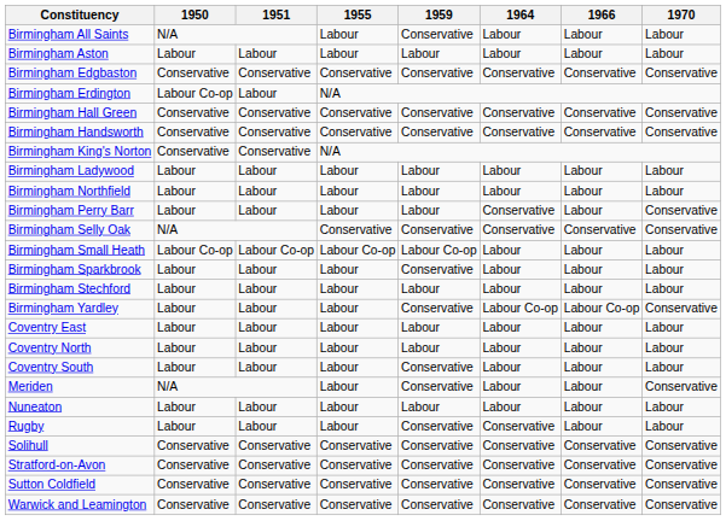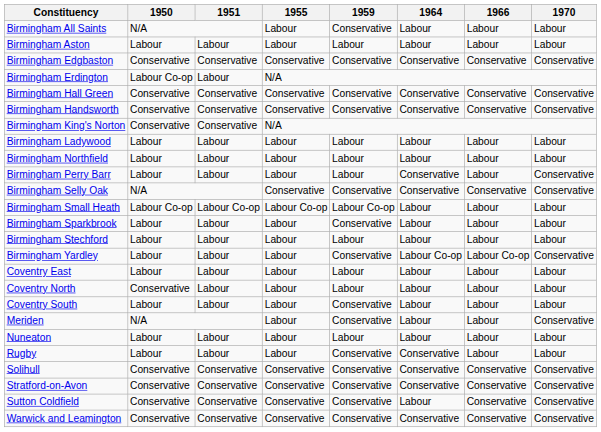 <table class="wikitable">
 <tr>
 <th>Constituency</th>
 <th>1950</th>
 <th>1951</th>
 <th>1955</th>
 <th>1959</th>
 <th>1964</th>
 <th>1966</th>
 <th>1970</th>
 </tr>
 <tr>
 <td><a href='#'>Birmingham All Saints</a></td>
 <td colspan="2">N/A</td>
 <td bgcolor=>Labour</td>
 <td bgcolor=>Conservative</td>
 <td bgcolor=>Labour</td>
 <td bgcolor=>Labour</td>
 <td bgcolor=>Labour</td>
 </tr>
 <tr>
 <td><a href='#'>Birmingham Aston</a></td>
 <td bgcolor=>Labour</td>
 <td bgcolor=>Labour</td>
 <td bgcolor=>Labour</td>
 <td bgcolor=>Labour</td>
 <td bgcolor=>Labour</td>
 <td bgcolor=>Labour</td>
 <td bgcolor=>Labour</td>
 </tr>
 <tr>
 <td><a href='#'>Birmingham Edgbaston</a></td>
 <td bgcolor=>Conservative</td>
 <td bgcolor=>Conservative</td>
 <td bgcolor=>Conservative</td>
 <td bgcolor=>Conservative</td>
 <td bgcolor=>Conservative</td>
 <td bgcolor=>Conservative</td>
 <td bgcolor=>Conservative</td>
 </tr>
 <tr>
 <td><a href='#'>Birmingham Erdington</a></td>
 <td bgcolor=>Labour Co-op</td>
 <td bgcolor=>Labour</td>
 <td colspan="5">N/A</td>
 </tr>
 <tr>
 <td><a href='#'>Birmingham Hall Green</a></td>
 <td bgcolor=>Conservative</td>
 <td bgcolor=>Conservative</td>
 <td bgcolor=>Conservative</td>
 <td bgcolor=>Conservative</td>
 <td bgcolor=>Conservative</td>
 <td bgcolor=>Conservative</td>
 <td bgcolor=>Conservative</td>
 </tr>
 <tr>
 <td><a href='#'>Birmingham Handsworth</a></td>
 <td bgcolor=>Conservative</td>
 <td bgcolor=>Conservative</td>
 <td bgcolor=>Conservative</td>
 <td bgcolor=>Conservative</td>
 <td bgcolor=>Conservative</td>
 <td bgcolor=>Conservative</td>
 <td bgcolor=>Conservative</td>
 </tr>
 <tr>
 <td><a href='#'>Birmingham King's Norton</a></td>
 <td bgcolor=>Conservative</td>
 <td bgcolor=>Conservative</td>
 <td colspan="5">N/A</td>
 </tr>
 <tr>
 <td><a href='#'>Birmingham Ladywood</a></td>
 <td bgcolor=>Labour</td>
 <td bgcolor=>Labour</td>
 <td bgcolor=>Labour</td>
 <td bgcolor=>Labour</td>
 <td bgcolor=>Labour</td>
 <td bgcolor=>Labour</td>
 <td bgcolor=>Labour</td>
 </tr>
 <tr>
 <td><a href='#'>Birmingham Northfield</a></td>
 <td bgcolor=>Labour</td>
 <td bgcolor=>Labour</td>
 <td bgcolor=>Labour</td>
 <td bgcolor=>Labour</td>
 <td bgcolor=>Labour</td>
 <td bgcolor=>Labour</td>
 <td bgcolor=>Labour</td>
 </tr>
 <tr>
 <td><a href='#'>Birmingham Perry Barr</a></td>
 <td bgcolor=>Labour</td>
 <td bgcolor=>Labour</td>
 <td bgcolor=>Labour</td>
 <td bgcolor=>Labour</td>
 <td bgcolor=>Conservative</td>
 <td bgcolor=>Labour</td>
 <td bgcolor=>Conservative</td>
 </tr>
 <tr>
 <td><a href='#'>Birmingham Selly Oak</a></td>
 <td colspan="2">N/A</td>
 <td bgcolor=>Conservative</td>
 <td bgcolor=>Conservative</td>
 <td bgcolor=>Conservative</td>
 <td bgcolor=>Conservative</td>
 <td bgcolor=>Conservative</td>
 </tr>
 <tr>
 <td><a href='#'>Birmingham Small Heath</a></td>
 <td bgcolor=>Labour Co-op</td>
 <td bgcolor=>Labour Co-op</td>
 <td bgcolor=>Labour Co-op</td>
 <td bgcolor=>Labour Co-op</td>
 <td bgcolor=>Labour</td>
 <td bgcolor=>Labour</td>
 <td bgcolor=>Labour</td>
 </tr>
 <tr>
 <td><a href='#'>Birmingham Sparkbrook</a></td>
 <td bgcolor=>Labour</td>
 <td bgcolor=>Labour</td>
 <td bgcolor=>Labour</td>
 <td bgcolor=>Conservative</td>
 <td bgcolor=>Labour</td>
 <td bgcolor=>Labour</td>
 <td bgcolor=>Labour</td>
 </tr>
 <tr>
 <td><a href='#'>Birmingham Stechford</a></td>
 <td bgcolor=>Labour</td>
 <td bgcolor=>Labour</td>
 <td bgcolor=>Labour</td>
 <td bgcolor=>Labour</td>
 <td bgcolor=>Labour</td>
 <td bgcolor=>Labour</td>
 <td bgcolor=>Labour</td>
 </tr>
 <tr>
 <td><a href='#'>Birmingham Yardley</a></td>
 <td bgcolor=>Labour</td>
 <td bgcolor=>Labour</td>
 <td bgcolor=>Labour</td>
 <td bgcolor=>Conservative</td>
 <td bgcolor=>Labour Co-op</td>
 <td bgcolor=>Labour Co-op</td>
 <td bgcolor=>Conservative</td>
 </tr>
 <tr>
 <td><a href='#'>Coventry East</a></td>
 <td bgcolor=>Labour</td>
 <td bgcolor=>Labour</td>
 <td bgcolor=>Labour</td>
 <td bgcolor=>Labour</td>
 <td bgcolor=>Labour</td>
 <td bgcolor=>Labour</td>
 <td bgcolor=>Labour</td>
 </tr>
 <tr>
 <td><a href='#'>Coventry North</a></td>
-<td bgcolor=>Labour</td>
+<td bgcolor=>Conservative</td>
 <td bgcolor=>Labour</td>
 <td bgcolor=>Labour</td>
 <td bgcolor=>Labour</td>
 <td bgcolor=>Labour</td>
 <td bgcolor=>Labour</td>
 <td bgcolor=>Labour</td>
 </tr>
 <tr>
 <td><a href='#'>Coventry South</a></td>
 <td bgcolor=>Labour</td>
 <td bgcolor=>Labour</td>
 <td bgcolor=>Labour</td>
 <td bgcolor=>Conservative</td>
 <td bgcolor=>Labour</td>
 <td bgcolor=>Labour</td>
 <td bgcolor=>Labour</td>
 </tr>
 <tr>
 <td><a href='#'>Meriden</a></td>
 <td colspan="2">N/A</td>
 <td bgcolor=>Labour</td>
 <td bgcolor=>Conservative</td>
 <td bgcolor=>Labour</td>
 <td bgcolor=>Labour</td>
 <td bgcolor=>Conservative</td>
 </tr>
 <tr>
 <td><a href='#'>Nuneaton</a></td>
 <td bgcolor=>Labour</td>
 <td bgcolor=>Labour</td>
 <td bgcolor=>Labour</td>
 <td bgcolor=>Labour</td>
 <td bgcolor=>Labour</td>
 <td bgcolor=>Labour</td>
 <td bgcolor=>Labour</td>
 </tr>
 <tr>
 <td><a href='#'>Rugby</a></td>
 <td bgcolor=>Labour</td>
 <td bgcolor=>Labour</td>
 <td bgcolor=>Labour</td>
 <td bgcolor=>Conservative</td>
 <td bgcolor=>Conservative</td>
 <td bgcolor=>Labour</td>
 <td bgcolor=>Labour</td>
 </tr>
 <tr>
 <td><a href='#'>Solihull</a></td>
 <td bgcolor=>Conservative</td>
 <td bgcolor=>Conservative</td>
 <td bgcolor=>Conservative</td>
 <td bgcolor=>Conservative</td>
 <td bgcolor=>Conservative</td>
 <td bgcolor=>Conservative</td>
 <td bgcolor=>Conservative</td>
 </tr>
 <tr>
 <td><a href='#'>Stratford-on-Avon</a></td>
 <td bgcolor=>Conservative</td>
 <td bgcolor=>Conservative</td>
 <td bgcolor=>Conservative</td>
 <td bgcolor=>Conservative</td>
 <td bgcolor=>Conservative</td>
 <td bgcolor=>Conservative</td>
 <td bgcolor=>Conservative</td>
 </tr>
 <tr>
 <td><a href='#'>Sutton Coldfield</a></td>
 <td bgcolor=>Conservative</td>
 <td bgcolor=>Conservative</td>
 <td bgcolor=>Conservative</td>
 <td bgcolor=>Conservative</td>
-<td bgcolor=>Conservative</td>
+<td bgcolor=>Labour</td>
 <td bgcolor=>Conservative</td>
 <td bgcolor=>Conservative</td>
 </tr>
 <tr>
 <td><a href='#'>Warwick and Leamington</a></td>
 <td bgcolor=>Conservative</td>
 <td bgcolor=>Conservative</td>
 <td bgcolor=>Conservative</td>
 <td bgcolor=>Conservative</td>
 <td bgcolor=>Conservative</td>
 <td bgcolor=>Conservative</td>
 <td bgcolor=>Conservative</td>
 </tr>
 </table>
